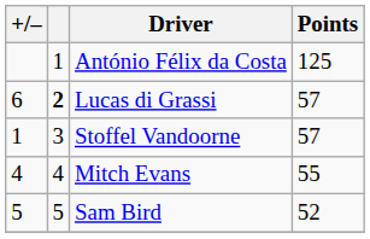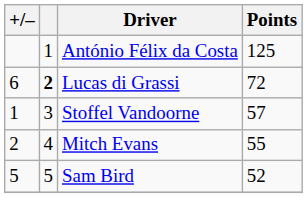 <table class="wikitable" style="font-size: 85%">
 <tr>
 <th scope="col">+/–</th>
 <th scope="col"></th>
 <th scope="col">Driver</th>
 <th scope="col">Points</th>
 </tr>
 <tr>
 <td align="left"></td>
 <td align="center">1</td>
 <td> <a href='#'>António Félix da Costa</a></td>
 <td align="left">125</td>
 </tr>
 <tr>
 <td align="left"> 6</td>
 <td align="center"><strong>2</strong></td>
 <td> <a href='#'>Lucas di Grassi</a></td>
-<td align="left">57</td>
+<td align="left">72</td>
 </tr>
 <tr>
 <td align="left"> 1</td>
 <td align="center">3</td>
 <td> <a href='#'>Stoffel Vandoorne</a></td>
 <td align="left">57</td>
 </tr>
 <tr>
-<td align="left"> 4</td>
+<td align="left"> 2</td>
 <td align="center">4</td>
 <td> <a href='#'>Mitch Evans</a></td>
 <td align="left">55</td>
 </tr>
 <tr>
 <td align="left"> 5</td>
 <td align="center">5</td>
 <td> <a href='#'>Sam Bird</a></td>
 <td align="left">52</td>
 </tr>
 <tr>
 </tr>
 </table>
